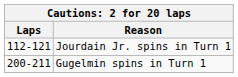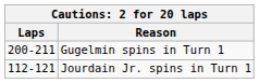 <table class="wikitable">
 <tr>
 <th colspan=2>Cautions: 2 for 20 laps</th>
 </tr>
 <tr>
 <th>Laps</th>
 <th>Reason</th>
 </tr>
 <tr>
+<td>200-211</td>
+<td>Gugelmin spins in Turn 1</td>
+</tr>
+<tr>
 <td>112-121</td>
 <td>Jourdain Jr. spins in Turn 1</td>
 </tr>
-<tr>
-<td>200-211</td>
-<td>Gugelmin spins in Turn 1</td>
-</tr>
 </table>
